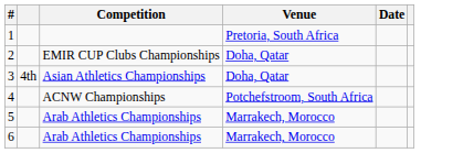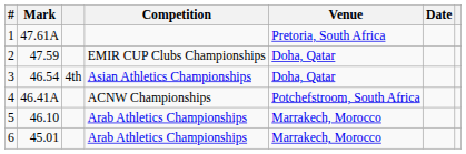 <table class="wikitable sortable">
 <tr>
 <th>#</th>
+<th>Mark</th>
 <th class=unsortable></th>
 <th>Competition</th>
 <th>Venue</th>
 <th>Date</th>
 <th class=unsortable></th>
 </tr>
 <tr>
 <td align=center>1</td>
+<td align=right>47.61A</td>
 <td></td>
 <td></td>
 <td><a href='#'>Pretoria, South Africa</a></td>
 <td align=right></td>
 <td></td>
 </tr>
 <tr>
 <td align=center>2</td>
+<td align=right>47.59</td>
 <td></td>
 <td>EMIR CUP Clubs Championships</td>
 <td><a href='#'>Doha, Qatar</a></td>
 <td align=right></td>
 <td></td>
 </tr>
 <tr>
 <td align=center>3</td>
+<td align=right>46.54</td>
 <td>4th </td>
 <td><a href='#'>Asian Athletics Championships</a></td>
 <td><a href='#'>Doha, Qatar</a></td>
 <td align=right><a href='#'></a></td>
 <td></td>
 </tr>
 <tr>
 <td align=center>4</td>
+<td align=right>46.41A</td>
 <td></td>
 <td>ACNW Championships</td>
 <td><a href='#'>Potchefstroom, South Africa</a></td>
 <td align=right></td>
 <td></td>
 </tr>
 <tr>
 <td align=center>5</td>
+<td align=right>46.10</td>
 <td> </td>
 <td><a href='#'>Arab Athletics Championships</a></td>
 <td><a href='#'>Marrakech, Morocco</a></td>
 <td align=right><a href='#'></a></td>
 <td></td>
 </tr>
 <tr>
 <td align=center>6</td>
+<td align=right>45.01</td>
 <td></td>
 <td><a href='#'>Arab Athletics Championships</a></td>
 <td><a href='#'>Marrakech, Morocco</a></td>
 <td align=right><a href='#'></a></td>
 <td></td>
 </tr>
 </table>
